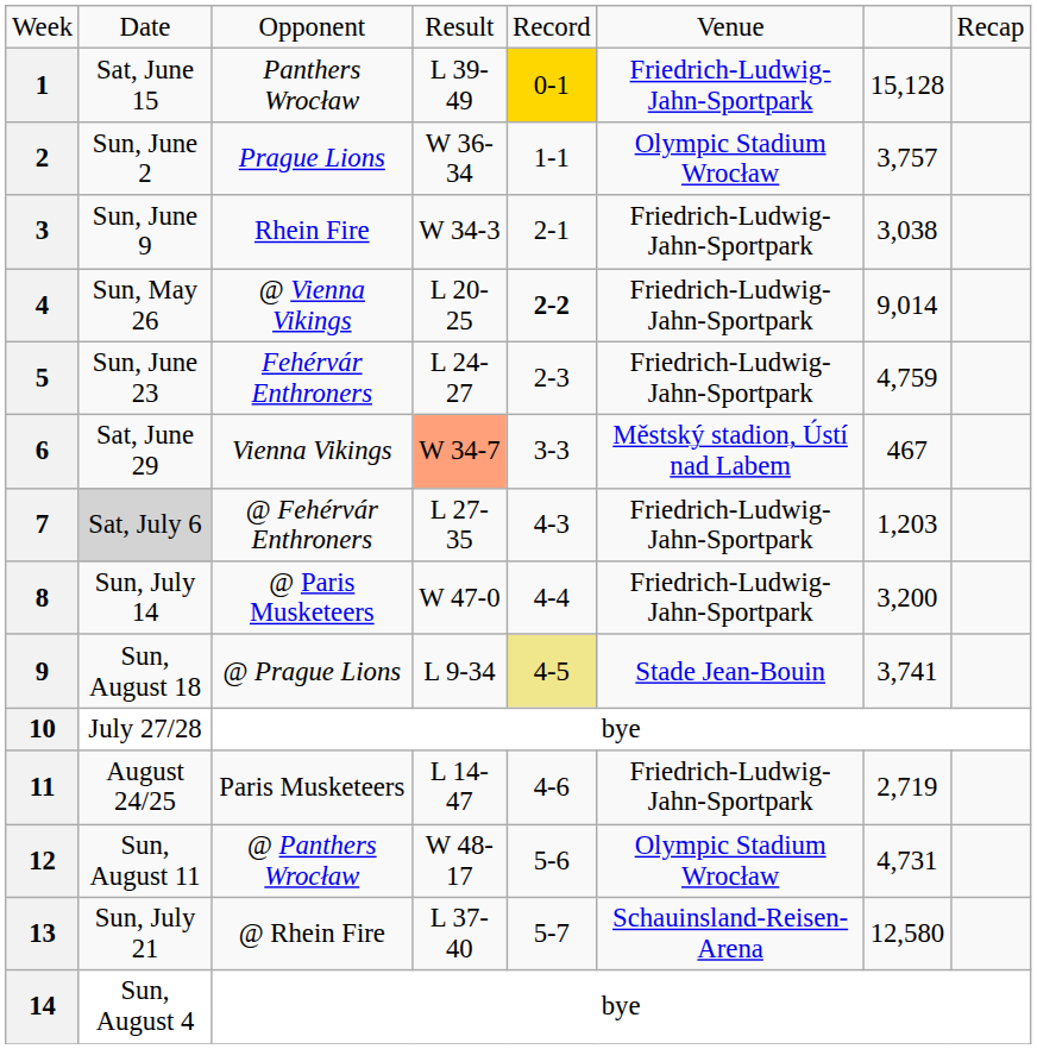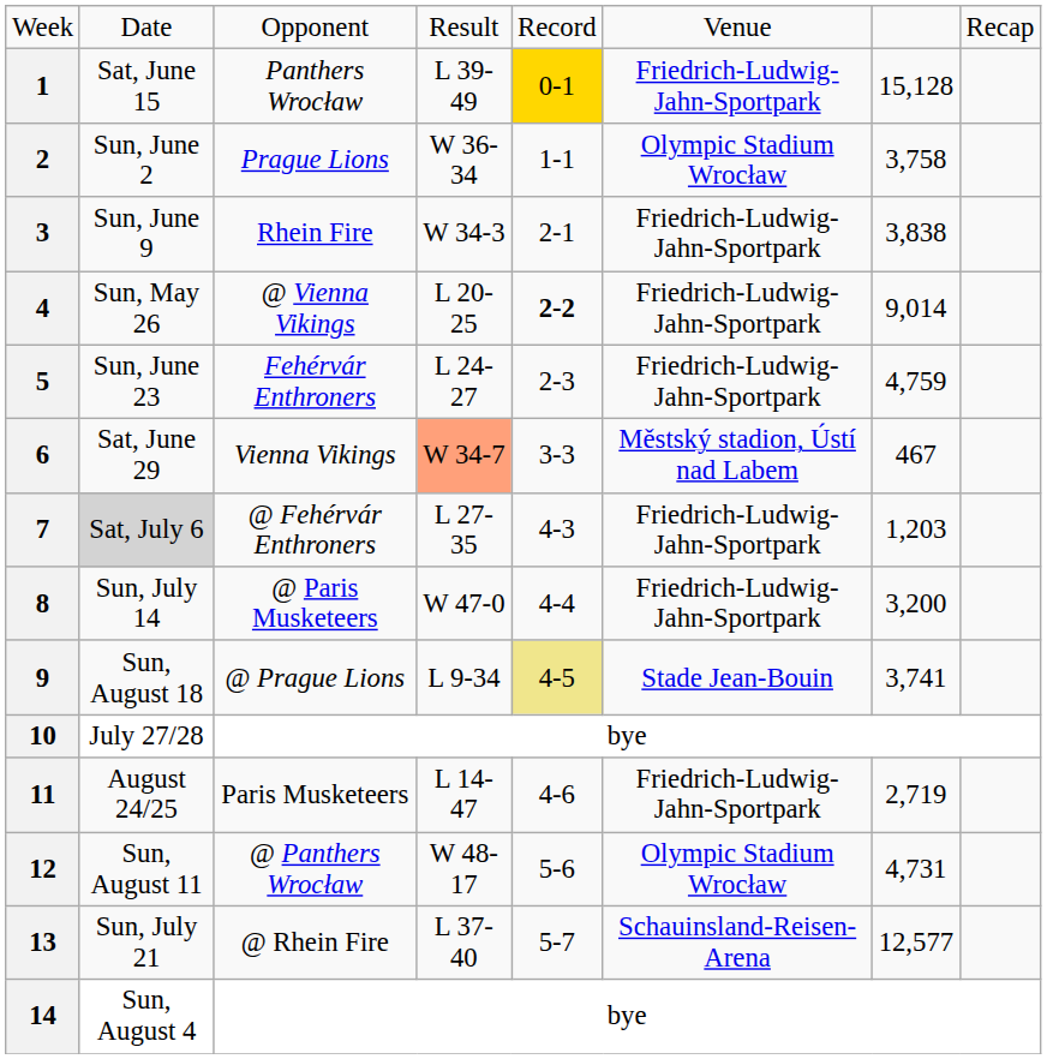 <table class="wikitable" style="text-align:center">
 <tr>
 <td>Week</td>
 <td>Date</td>
 <td>Opponent</td>
 <td>Result</td>
 <td>Record</td>
 <td>Venue</td>
 <td></td>
 <td>Recap</td>
 </tr>
 <tr>
 <th>1</th>
 <td>Sat, June 15</td>
 <td><em>Panthers Wrocław</em></td>
 <td>L 39-49</td>
 <td style="background: gold;">0-1</td>
 <td><a href='#'>Friedrich-Ludwig-Jahn-Sportpark</a></td>
 <td>15,128</td>
 <td></td>
 </tr>
 <tr>
 <th>2</th>
 <td>Sun, June 2</td>
 <td><em><a href='#'>Prague Lions</a></em></td>
 <td>W 36-34</td>
 <td>1-1</td>
 <td><a href='#'>Olympic Stadium Wrocław</a></td>
-<td>3,757</td>
+<td>3,758</td>
 <td></td>
 </tr>
 <tr>
 <th>3</th>
 <td>Sun, June 9</td>
 <td><a href='#'>Rhein Fire</a></td>
 <td>W 34-3</td>
 <td>2-1</td>
 <td>Friedrich-Ludwig-Jahn-Sportpark</td>
-<td>3,038</td>
+<td>3,838</td>
 <td></td>
 </tr>
 <tr>
 <th>4</th>
 <td>Sun, May 26</td>
 <td>@ <em><a href='#'>Vienna Vikings</a></em></td>
 <td>L 20-25</td>
 <td><strong>2-2</strong></td>
 <td>Friedrich-Ludwig-Jahn-Sportpark</td>
 <td>9,014</td>
 <td></td>
 </tr>
 <tr>
 <th>5</th>
 <td>Sun, June 23</td>
 <td><em><a href='#'>Fehérvár Enthroners</a></em></td>
 <td>L 24-27</td>
 <td>2-3</td>
 <td>Friedrich-Ludwig-Jahn-Sportpark</td>
 <td>4,759</td>
 <td></td>
 </tr>
 <tr>
 <th>6</th>
 <td>Sat, June 29</td>
 <td><em>Vienna Vikings</em></td>
 <td style="background: lightsalmon;">W 34-7</td>
 <td>3-3</td>
 <td><a href='#'>Městský stadion, Ústí nad Labem</a></td>
 <td>467</td>
 <td></td>
 </tr>
 <tr>
 <th>7</th>
 <td style="background: lightgrey;">Sat, July 6</td>
 <td>@ <em>Fehérvár Enthroners</em></td>
 <td>L 27-35</td>
 <td>4-3</td>
 <td>Friedrich-Ludwig-Jahn-Sportpark</td>
 <td>1,203</td>
 <td></td>
 </tr>
 <tr>
 <th>8</th>
 <td>Sun, July 14</td>
 <td>@ <a href='#'>Paris Musketeers</a></td>
 <td>W 47-0</td>
 <td>4-4</td>
 <td>Friedrich-Ludwig-Jahn-Sportpark</td>
 <td>3,200</td>
 <td></td>
 </tr>
 <tr>
 <th>9</th>
 <td>Sun, August 18</td>
 <td>@ <em>Prague Lions</em></td>
 <td>L 9-34</td>
 <td style="background: khaki;">4-5</td>
 <td><a href='#'>Stade Jean-Bouin</a></td>
 <td>3,741</td>
 <td></td>
 </tr>
 <tr style="background:#fff">
 <th>10</th>
 <td>July 27/28</td>
 <td colspan="7">bye</td>
 </tr>
 <tr>
 <th>11</th>
 <td>August 24/25</td>
 <td>Paris Musketeers</td>
 <td>L 14-47</td>
 <td>4-6</td>
 <td>Friedrich-Ludwig-Jahn-Sportpark</td>
 <td>2,719</td>
 <td></td>
 </tr>
 <tr>
 <th>12</th>
 <td>Sun, August 11</td>
 <td>@ <em><a href='#'>Panthers Wrocław</a></em></td>
 <td>W 48-17</td>
 <td>5-6</td>
 <td><a href='#'>Olympic Stadium Wrocław</a></td>
 <td>4,731</td>
 <td></td>
 </tr>
 <tr>
 <th>13</th>
 <td>Sun, July 21</td>
 <td>@ Rhein Fire</td>
 <td>L 37-40</td>
 <td>5-7</td>
 <td><a href='#'>Schauinsland-Reisen-Arena</a></td>
-<td>12,580</td>
+<td>12,577</td>
 <td></td>
 </tr>
 <tr style="background:#fff">
 <th>14</th>
 <td>Sun, August 4</td>
 <td colspan="7">bye</td>
 </tr>
 </table>
